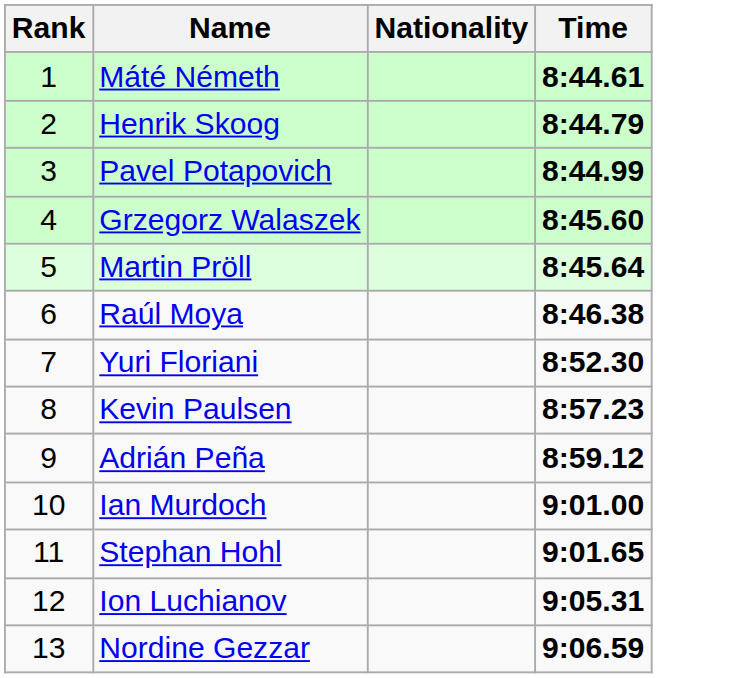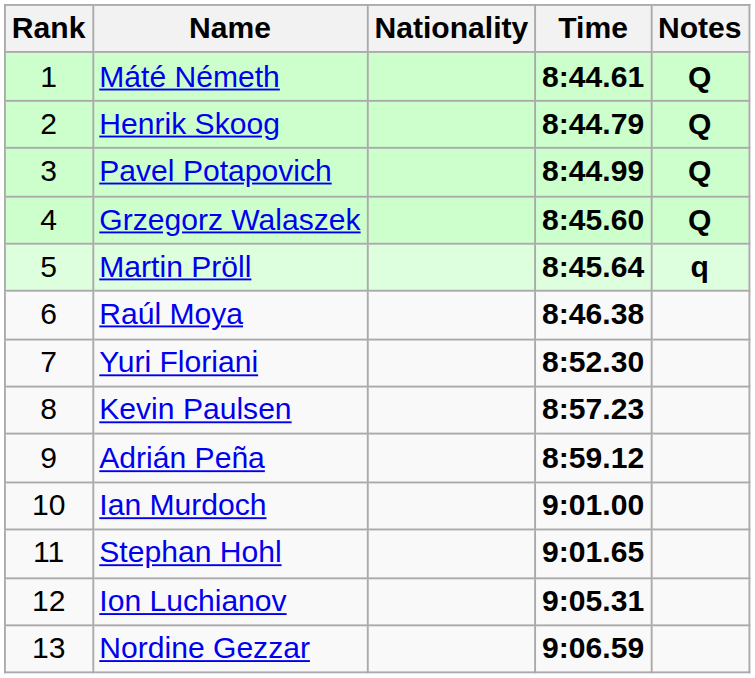 <table class="wikitable sortable" style="text-align:center">
 <tr>
 <th>Rank</th>
 <th>Name</th>
 <th>Nationality</th>
 <th>Time</th>
+<th>Notes</th>
 </tr>
 <tr bgcolor=ccffcc>
 <td>1</td>
 <td align=left><a href='#'>Máté Németh</a></td>
 <td align=left></td>
 <td><strong>8:44.61</strong></td>
+<td><strong>Q</strong></td>
 </tr>
 <tr bgcolor=ccffcc>
 <td>2</td>
 <td align=left><a href='#'>Henrik Skoog</a></td>
 <td align=left></td>
 <td><strong>8:44.79</strong></td>
+<td><strong>Q</strong></td>
 </tr>
 <tr bgcolor=ccffcc>
 <td>3</td>
 <td align=left><a href='#'>Pavel Potapovich</a></td>
 <td align=left></td>
 <td><strong>8:44.99</strong></td>
+<td><strong>Q</strong></td>
 </tr>
 <tr bgcolor=ccffcc>
 <td>4</td>
 <td align=left><a href='#'>Grzegorz Walaszek</a></td>
 <td align=left></td>
 <td><strong>8:45.60</strong></td>
+<td><strong>Q</strong></td>
 </tr>
 <tr bgcolor=ddffdd>
 <td>5</td>
 <td align=left><a href='#'>Martin Pröll</a></td>
 <td align=left></td>
 <td><strong>8:45.64</strong></td>
+<td><strong>q</strong></td>
 </tr>
 <tr>
 <td>6</td>
 <td align=left><a href='#'>Raúl Moya</a></td>
 <td align=left></td>
 <td><strong>8:46.38</strong></td>
+<td></td>
 </tr>
 <tr>
 <td>7</td>
 <td align=left><a href='#'>Yuri Floriani</a></td>
 <td align=left></td>
 <td><strong>8:52.30</strong></td>
+<td></td>
 </tr>
 <tr>
 <td>8</td>
 <td align=left><a href='#'>Kevin Paulsen</a></td>
 <td align=left></td>
 <td><strong>8:57.23</strong></td>
+<td></td>
 </tr>
 <tr>
 <td>9</td>
 <td align=left><a href='#'>Adrián Peña</a></td>
 <td align=left></td>
 <td><strong>8:59.12</strong></td>
+<td></td>
 </tr>
 <tr>
 <td>10</td>
 <td align=left><a href='#'>Ian Murdoch</a></td>
 <td align=left></td>
 <td><strong>9:01.00</strong></td>
+<td></td>
 </tr>
 <tr>
 <td>11</td>
 <td align=left><a href='#'>Stephan Hohl</a></td>
 <td align=left></td>
 <td><strong>9:01.65</strong></td>
+<td></td>
 </tr>
 <tr>
 <td>12</td>
 <td align=left><a href='#'>Ion Luchianov</a></td>
 <td align=left></td>
 <td><strong>9:05.31</strong></td>
+<td></td>
 </tr>
 <tr>
 <td>13</td>
 <td align=left><a href='#'>Nordine Gezzar</a></td>
 <td align=left></td>
 <td><strong>9:06.59</strong></td>
+<td></td>
 </tr>
 </table>
